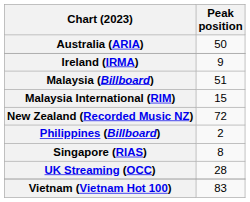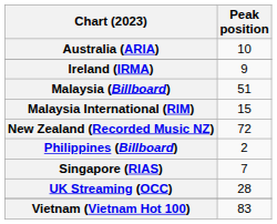 <table class="wikitable sortable plainrowheaders" style="text-align:center">
 <tr>
 <th scope="col">Chart (2023)</th>
 <th scope="col">Peak<br>position</th>
 </tr>
 <tr>
 <th scope="row">Australia (<a href='#'>ARIA</a>)</th>
-<td>50</td>
+<td>10</td>
 </tr>
 <tr>
 </tr>
 <tr>
 </tr>
 <tr>
 <th scope="row">Ireland (<a href='#'>IRMA</a>)</th>
 <td>9</td>
 </tr>
 <tr>
 <th scope="row">Malaysia (<em><a href='#'>Billboard</a></em>)</th>
 <td>51</td>
 </tr>
 <tr>
 <th scope="row">Malaysia International (<a href='#'>RIM</a>)</th>
 <td>15</td>
 </tr>
 <tr>
 <th scope="row">New Zealand (<a href='#'>Recorded Music NZ</a>)</th>
 <td>72</td>
 </tr>
 <tr>
 <th scope="row"><a href='#'>Philippines</a> (<em><a href='#'>Billboard</a></em>)</th>
 <td>2</td>
 </tr>
 <tr>
 <th scope="row">Singapore (<a href='#'>RIAS</a>)</th>
-<td>8</td>
+<td>7</td>
 </tr>
 <tr>
 <th scope="row"><a href='#'>UK Streaming</a> (<a href='#'>OCC</a>)</th>
 <td>28</td>
 </tr>
 <tr>
 </tr>
 <tr>
 </tr>
 <tr>
 <th scope="row">Vietnam (<a href='#'>Vietnam Hot 100</a>)</th>
 <td>83</td>
 </tr>
 </table>
